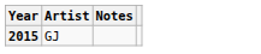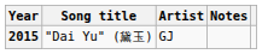 <table class="wikitable sortable plainrowheaders">
 <tr>
 <th scope="col">Year</th>
+<th scope="col">Song title</th>
 <th scope="col">Artist</th>
 <th scope="col" class="unsortable">Notes</th>
 <th scope="col" class="unsortable"></th>
 </tr>
 <tr>
 <th scope="row">2015</th>
+<td>"Dai Yu" (黛玉)</td>
 <td>GJ</td>
 <td></td>
 <td></td>
 </tr>
 </table>
